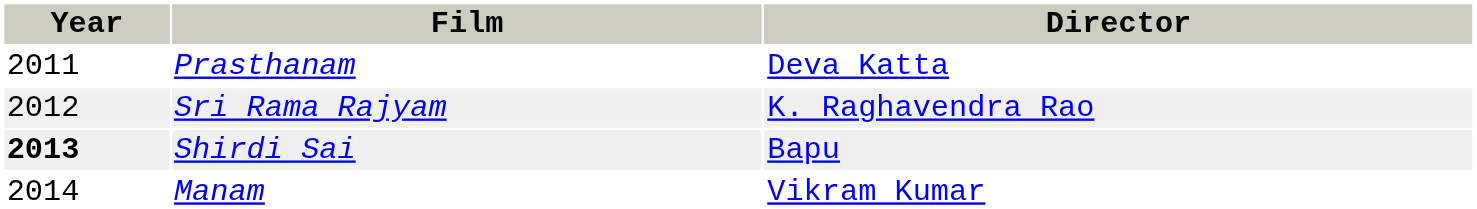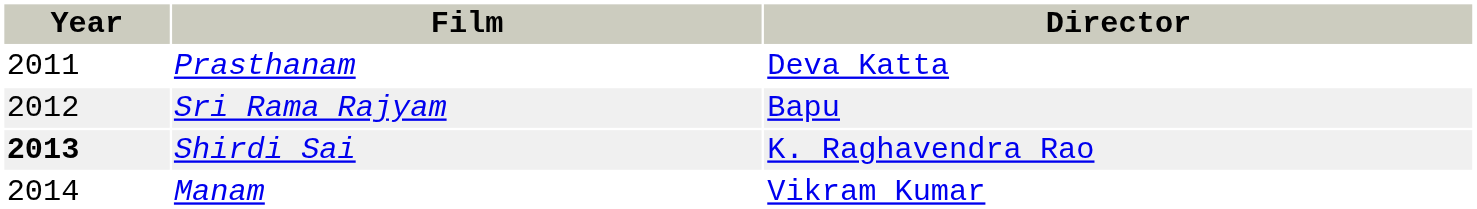 <table cellspacing="1" cellpadding="1" border="0" style="width:50%;">
 <tr style="background:#ccccbf;">
 <th>Year</th>
 <th>Film</th>
 <th>Director</th>
 </tr>
 <tr>
 <td>2011</td>
 <td><em><a href='#'>Prasthanam</a></em></td>
 <td><a href='#'>Deva Katta</a></td>
 </tr>
 <tr style="background:#f0f0f0;">
 <td>2012</td>
 <td><em><a href='#'>Sri Rama Rajyam</a></em></td>
-<td><a href='#'>K. Raghavendra Rao</a></td>
+<td><a href='#'>Bapu</a></td>
 </tr>
 <tr style="background:#f0f0f0;">
 <td><strong>2013</strong></td>
 <td><em><a href='#'>Shirdi Sai</a></em></td>
-<td><a href='#'>Bapu</a></td>
+<td><a href='#'>K. Raghavendra Rao</a></td>
 </tr>
 <tr>
 <td>2014</td>
 <td><em><a href='#'>Manam</a></em></td>
 <td><a href='#'>Vikram Kumar</a></td>
 </tr>
 <tr>
 </tr>
 </table>
